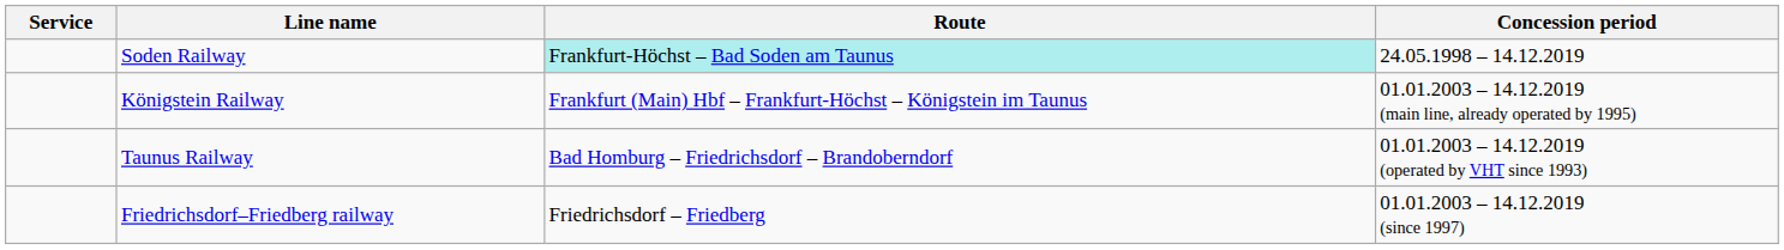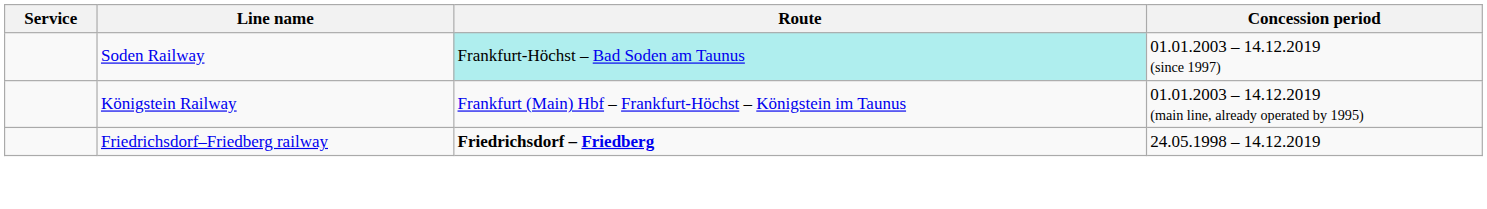 <table class="wikitable" style="font-size:91%; width:100%;">
 <tr class="hintergrundfarbe5">
 <th>Service</th>
 <th>Line name</th>
 <th>Route</th>
 <th>Concession period</th>
 </tr>
 <tr>
 <td style="font-size:111%;"></td>
 <td><a href='#'>Soden Railway</a></td>
 <td style="background: paleturquoise;">Frankfurt-Höchst – <a href='#'>Bad Soden am Taunus</a></td>
-<td>24.05.1998 – 14.12.2019</td>
+<td>01.01.2003 – 14.12.2019<br><small>(since 1997)</small></td>
 </tr>
 <tr>
 <td style="font-size:111%;"></td>
 <td><a href='#'>Königstein Railway</a></td>
 <td><a href='#'>Frankfurt (Main) Hbf</a> – <a href='#'>Frankfurt-Höchst</a> – <a href='#'>Königstein im Taunus</a></td>
 <td>01.01.2003 – 14.12.2019<br><small>(main line, already operated by 1995)</small></td>
 </tr>
 <tr>
 <td style="font-size:111%;"></td>
-<td><a href='#'>Taunus Railway</a></td>
-<td><a href='#'>Bad Homburg</a> – <a href='#'>Friedrichsdorf</a> – <a href='#'>Brandoberndorf</a></td>
-<td>01.01.2003 – 14.12.2019<br><small>(operated by <a href='#'>VHT</a> since 1993)</small></td>
-</tr>
-<tr>
-<td style="font-size:111%;"></td>
 <td><a href='#'>Friedrichsdorf–Friedberg railway</a></td>
-<td>Friedrichsdorf – <a href='#'>Friedberg</a></td>
-<td>01.01.2003 – 14.12.2019<br><small>(since 1997)</small></td>
+<td><strong>Friedrichsdorf – <a href='#'>Friedberg</a></strong></td>
+<td>24.05.1998 – 14.12.2019</td>
 </tr>
 </table>
